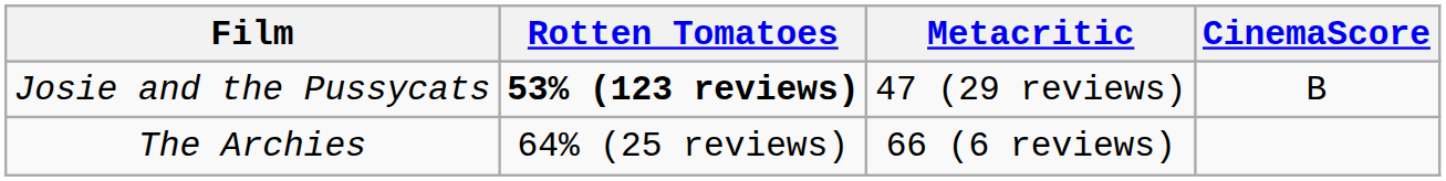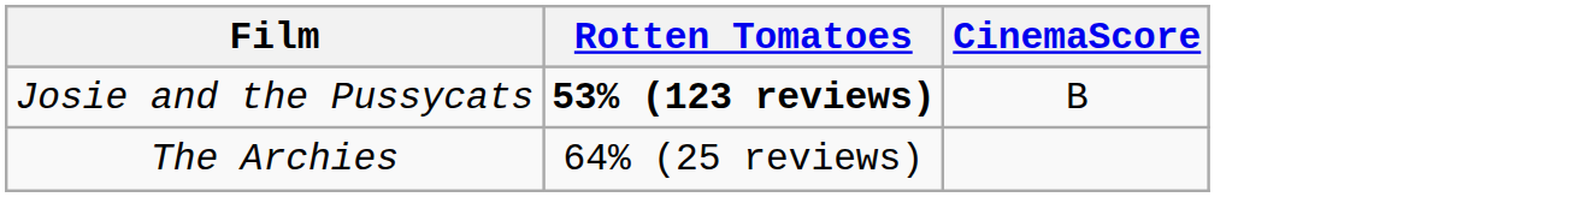 <table class="wikitable sortable"  border="1" style="text-align: center;">
 <tr>
 <th>Film</th>
 <th><a href='#'>Rotten Tomatoes</a></th>
-<th><a href='#'>Metacritic</a></th>
 <th><a href='#'>CinemaScore</a></th>
 </tr>
 <tr>
 <td><em>Josie and the Pussycats</em></td>
 <td><strong>53% (123 reviews)</strong></td>
-<td>47 (29 reviews)</td>
 <td>B</td>
 </tr>
 <tr>
 <td><em>The Archies</em></td>
 <td>64% (25 reviews)</td>
-<td>66 (6 reviews)</td>
 <td></td>
 </tr>
 </table>
